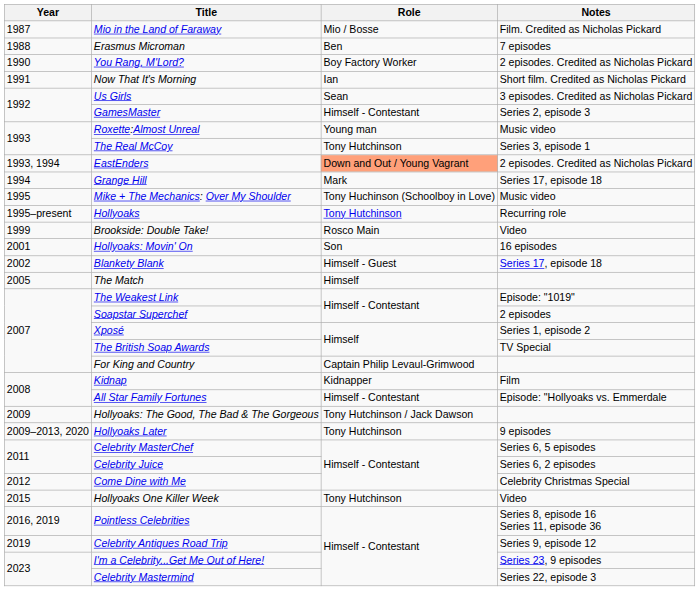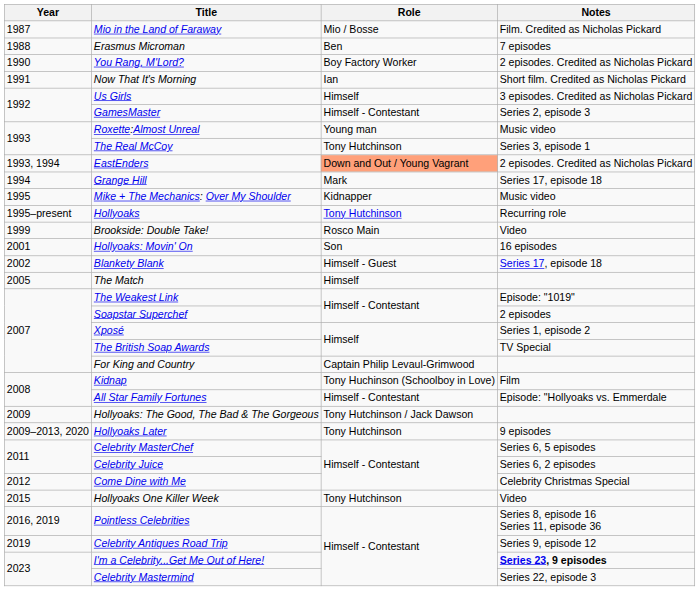 <table class="wikitable">
 <tr>
 <th>Year</th>
 <th>Title</th>
 <th>Role</th>
 <th>Notes</th>
 </tr>
 <tr>
 <td>1987</td>
 <td><em><a href='#'>Mio in the Land of Faraway</a></em></td>
 <td>Mio / Bosse</td>
 <td>Film. Credited as Nicholas Pickard</td>
 </tr>
 <tr>
 <td>1988</td>
 <td><em>Erasmus Microman</em></td>
 <td>Ben</td>
 <td>7 episodes</td>
 </tr>
 <tr>
 <td>1990</td>
 <td><em><a href='#'>You Rang, M'Lord?</a></em></td>
 <td>Boy Factory Worker</td>
 <td>2 episodes. Credited as Nicholas Pickard</td>
 </tr>
 <tr>
 <td>1991</td>
 <td><em>Now That It's Morning</em></td>
 <td>Ian</td>
 <td>Short film. Credited as Nicholas Pickard</td>
 </tr>
 <tr>
 <td rowspan=2>1992</td>
 <td><em><a href='#'>Us Girls</a></em></td>
-<td>Sean</td>
+<td>Himself</td>
 <td>3 episodes. Credited as Nicholas Pickard</td>
 </tr>
 <tr>
 <td><em><a href='#'>GamesMaster</a></em></td>
 <td>Himself - Contestant</td>
 <td>Series 2, episode 3</td>
 </tr>
 <tr>
 <td rowspan=2>1993</td>
 <td><em><a href='#'>Roxette</a>:<a href='#'>Almost Unreal</a></em></td>
 <td>Young man</td>
 <td>Music video</td>
 </tr>
 <tr>
 <td><em><a href='#'>The Real McCoy</a></em></td>
 <td>Tony Hutchinson</td>
 <td>Series 3, episode 1</td>
 </tr>
 <tr>
 <td>1993, 1994</td>
 <td><em><a href='#'>EastEnders</a></em></td>
 <td style="background: lightsalmon;">Down and Out / Young Vagrant</td>
 <td>2 episodes. Credited as Nicholas Pickard</td>
 </tr>
 <tr>
 <td>1994</td>
 <td><em><a href='#'>Grange Hill</a></em></td>
 <td>Mark</td>
 <td>Series 17, episode 18</td>
 </tr>
 <tr>
 <td>1995</td>
 <td><em><a href='#'>Mike + The Mechanics</a>: <a href='#'>Over My Shoulder</a></em></td>
-<td>Tony Huchinson (Schoolboy in Love)</td>
+<td>Kidnapper</td>
 <td>Music video</td>
 </tr>
 <tr>
 <td>1995–present</td>
 <td><em><a href='#'>Hollyoaks</a></em></td>
 <td><a href='#'>Tony Hutchinson</a></td>
 <td>Recurring role</td>
 </tr>
 <tr>
 <td>1999</td>
 <td><em>Brookside: Double Take!</em></td>
 <td>Rosco Main</td>
 <td>Video</td>
 </tr>
 <tr>
 <td>2001</td>
 <td><em><a href='#'>Hollyoaks: Movin' On</a></em></td>
 <td>Son</td>
 <td>16 episodes</td>
 </tr>
 <tr>
 <td>2002</td>
 <td><em><a href='#'>Blankety Blank</a></em></td>
 <td>Himself - Guest</td>
 <td><a href='#'>Series 17</a>, episode 18</td>
 </tr>
 <tr>
 <td>2005</td>
 <td><em>The Match</em></td>
 <td>Himself</td>
 <td></td>
 </tr>
 <tr>
 <td rowspan=5>2007</td>
 <td><em><a href='#'>The Weakest Link</a></em></td>
 <td rowspan=2>Himself - Contestant</td>
 <td>Episode: "1019"</td>
 </tr>
 <tr>
 <td><em><a href='#'>Soapstar Superchef</a></em></td>
 <td>2 episodes</td>
 </tr>
 <tr>
 <td><em><a href='#'>Xposé</a></em></td>
 <td rowspan=2>Himself</td>
 <td>Series 1, episode 2</td>
 </tr>
 <tr>
 <td><em><a href='#'>The British Soap Awards</a></em></td>
 <td>TV Special</td>
 </tr>
 <tr>
 <td><em>For King and Country</em></td>
 <td>Captain Philip Levaul-Grimwood</td>
 <td></td>
 </tr>
 <tr>
 <td rowspan=2>2008</td>
 <td><em><a href='#'>Kidnap</a></em></td>
-<td>Kidnapper</td>
+<td>Tony Huchinson (Schoolboy in Love)</td>
 <td>Film</td>
 </tr>
 <tr>
 <td><em><a href='#'>All Star Family Fortunes</a></em></td>
 <td>Himself - Contestant</td>
 <td>Episode: "Hollyoaks vs. Emmerdale</td>
 </tr>
 <tr>
 <td>2009</td>
 <td><em>Hollyoaks: The Good, The Bad & The Gorgeous</em></td>
 <td>Tony Hutchinson / Jack Dawson</td>
 <td></td>
 </tr>
 <tr>
 <td>2009–2013, 2020</td>
 <td><em><a href='#'>Hollyoaks Later</a></em></td>
 <td>Tony Hutchinson</td>
 <td>9 episodes</td>
 </tr>
 <tr>
 <td rowspan=2>2011</td>
 <td><em><a href='#'>Celebrity MasterChef</a></em></td>
 <td rowspan=3>Himself - Contestant</td>
 <td>Series 6, 5 episodes</td>
 </tr>
 <tr>
 <td><em><a href='#'>Celebrity Juice</a></em></td>
 <td>Series 6, 2 episodes</td>
 </tr>
 <tr>
 <td>2012</td>
 <td><em><a href='#'>Come Dine with Me</a></em></td>
 <td>Celebrity Christmas Special</td>
 </tr>
 <tr>
 <td>2015</td>
 <td><em>Hollyoaks One Killer Week</em></td>
 <td>Tony Hutchinson</td>
 <td>Video</td>
 </tr>
 <tr>
 <td>2016, 2019</td>
 <td><em><a href='#'>Pointless Celebrities</a></em></td>
 <td rowspan=4>Himself - Contestant</td>
 <td>Series 8, episode 16<br>Series 11, episode 36</td>
 </tr>
 <tr>
 <td>2019</td>
 <td><em><a href='#'>Celebrity Antiques Road Trip</a></em></td>
 <td>Series 9, episode 12</td>
 </tr>
 <tr>
 <td rowspan=2>2023</td>
 <td><em><a href='#'>I'm a Celebrity...Get Me Out of Here!</a></em></td>
-<td><a href='#'>Series 23</a>, 9 episodes</td>
+<td><strong><a href='#'>Series 23</a>, 9 episodes</strong></td>
 </tr>
 <tr>
 <td><em><a href='#'>Celebrity Mastermind</a></em></td>
 <td>Series 22, episode 3</td>
 </tr>
 </table>
